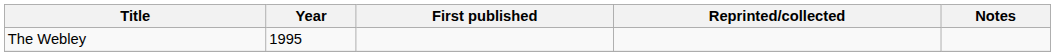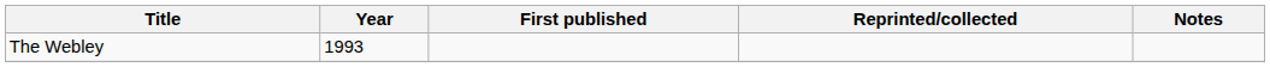 <table class='wikitable sortable' width='90%'>
 <tr>
 <th width=25%>Title</th>
 <th>Year</th>
 <th>First published</th>
 <th>Reprinted/collected</th>
 <th>Notes</th>
 </tr>
 <tr>
 <td>The Webley</td>
-<td>1995</td>
+<td>1993</td>
 <td></td>
 <td></td>
 <td></td>
 </tr>
 <tr>
 </tr>
 </table>
